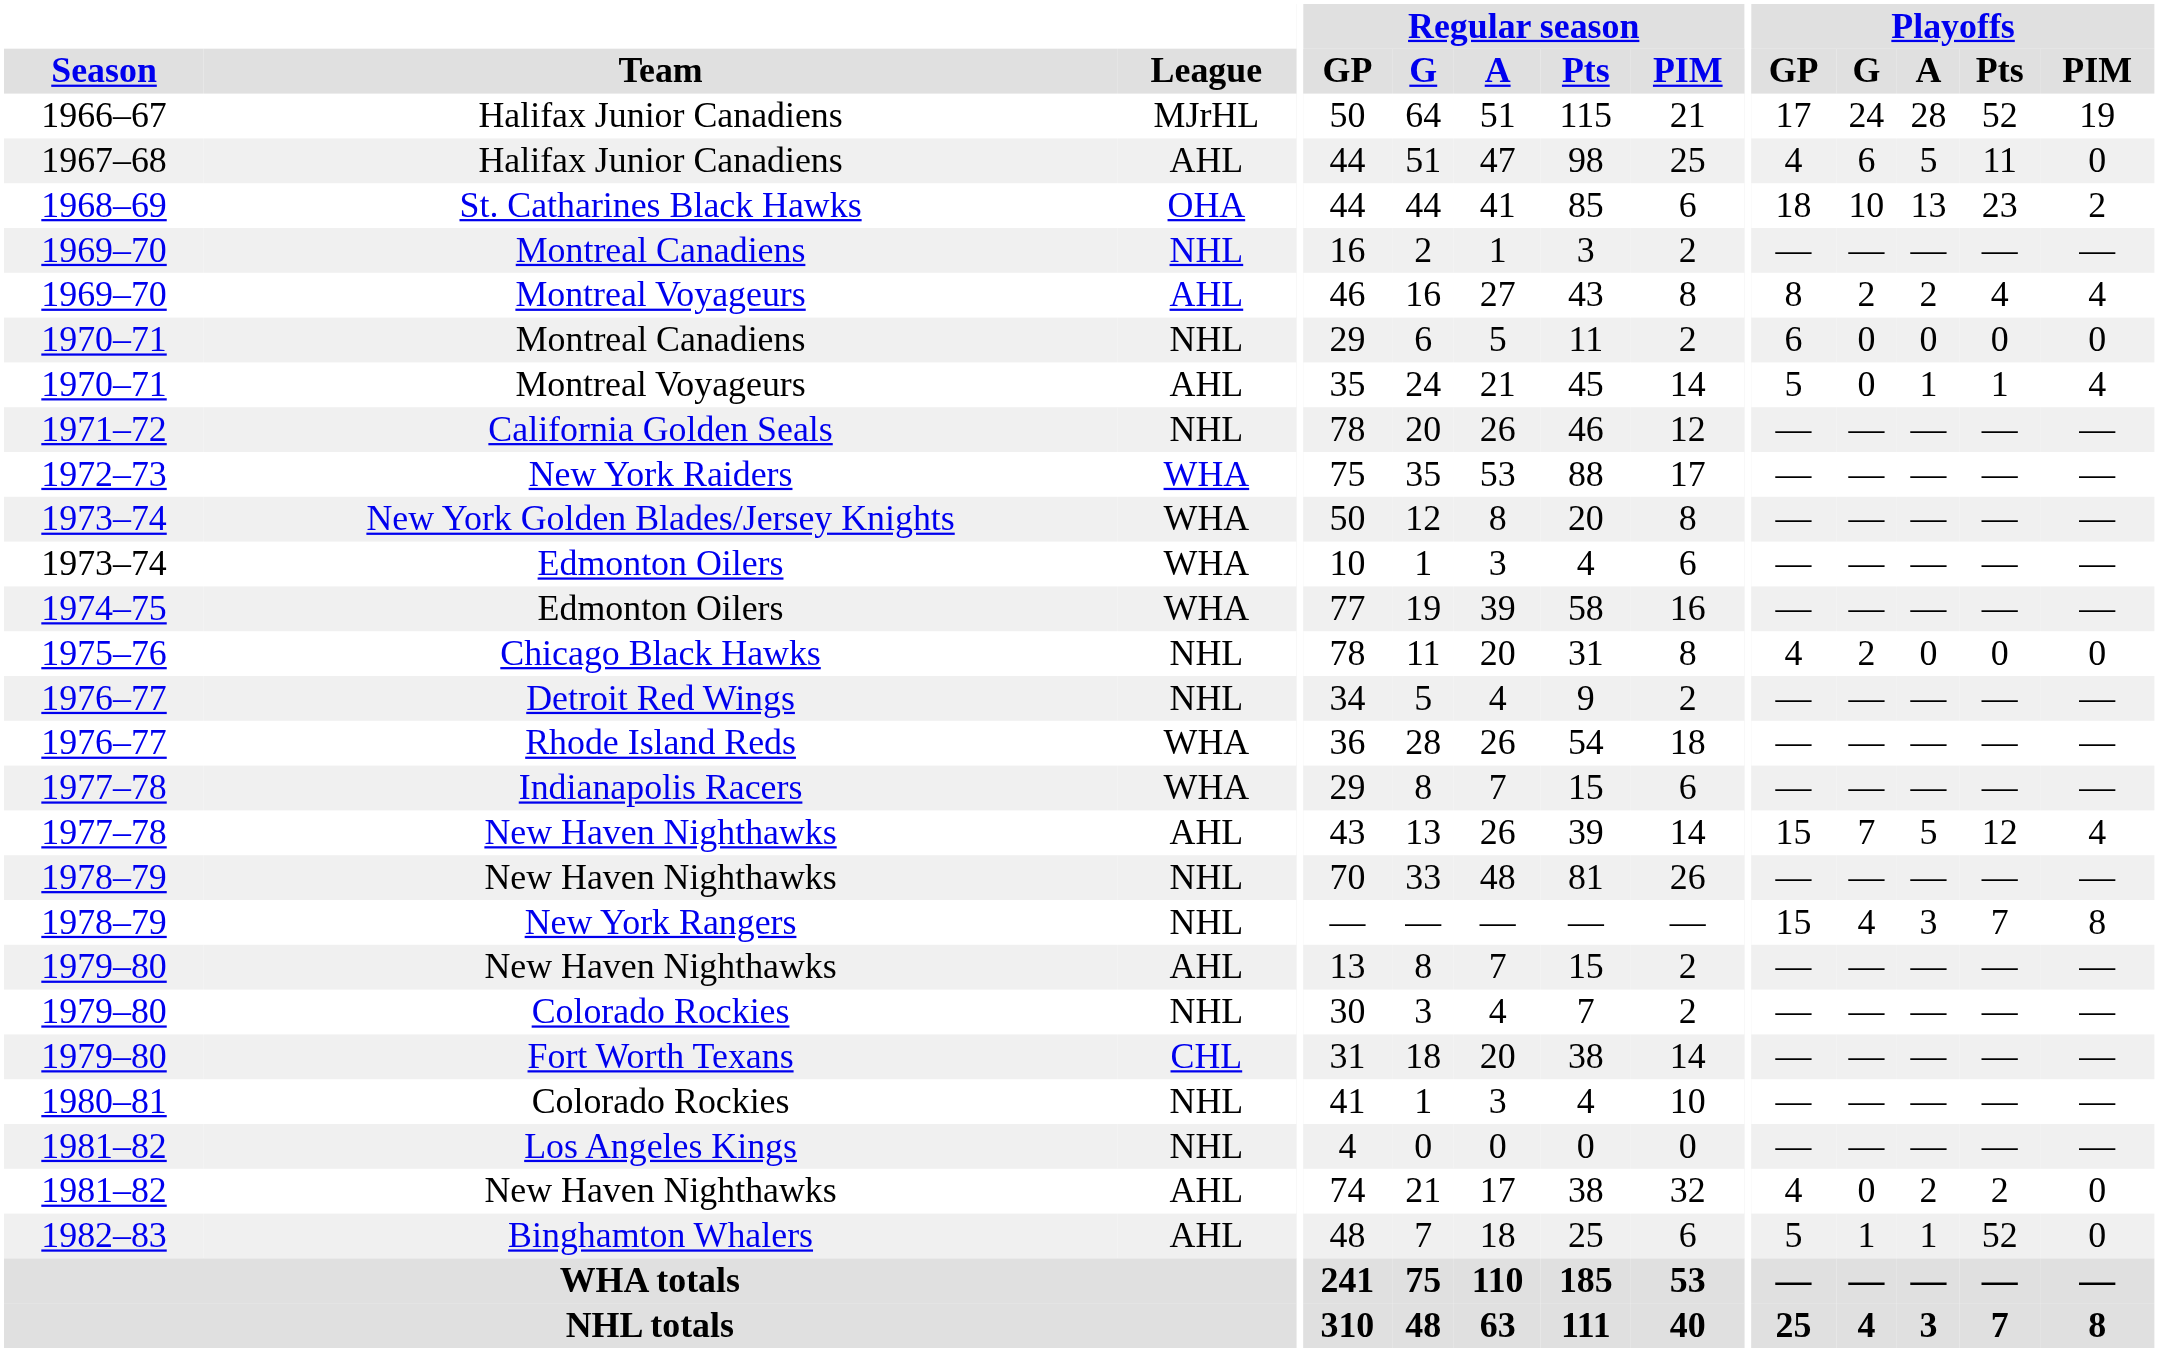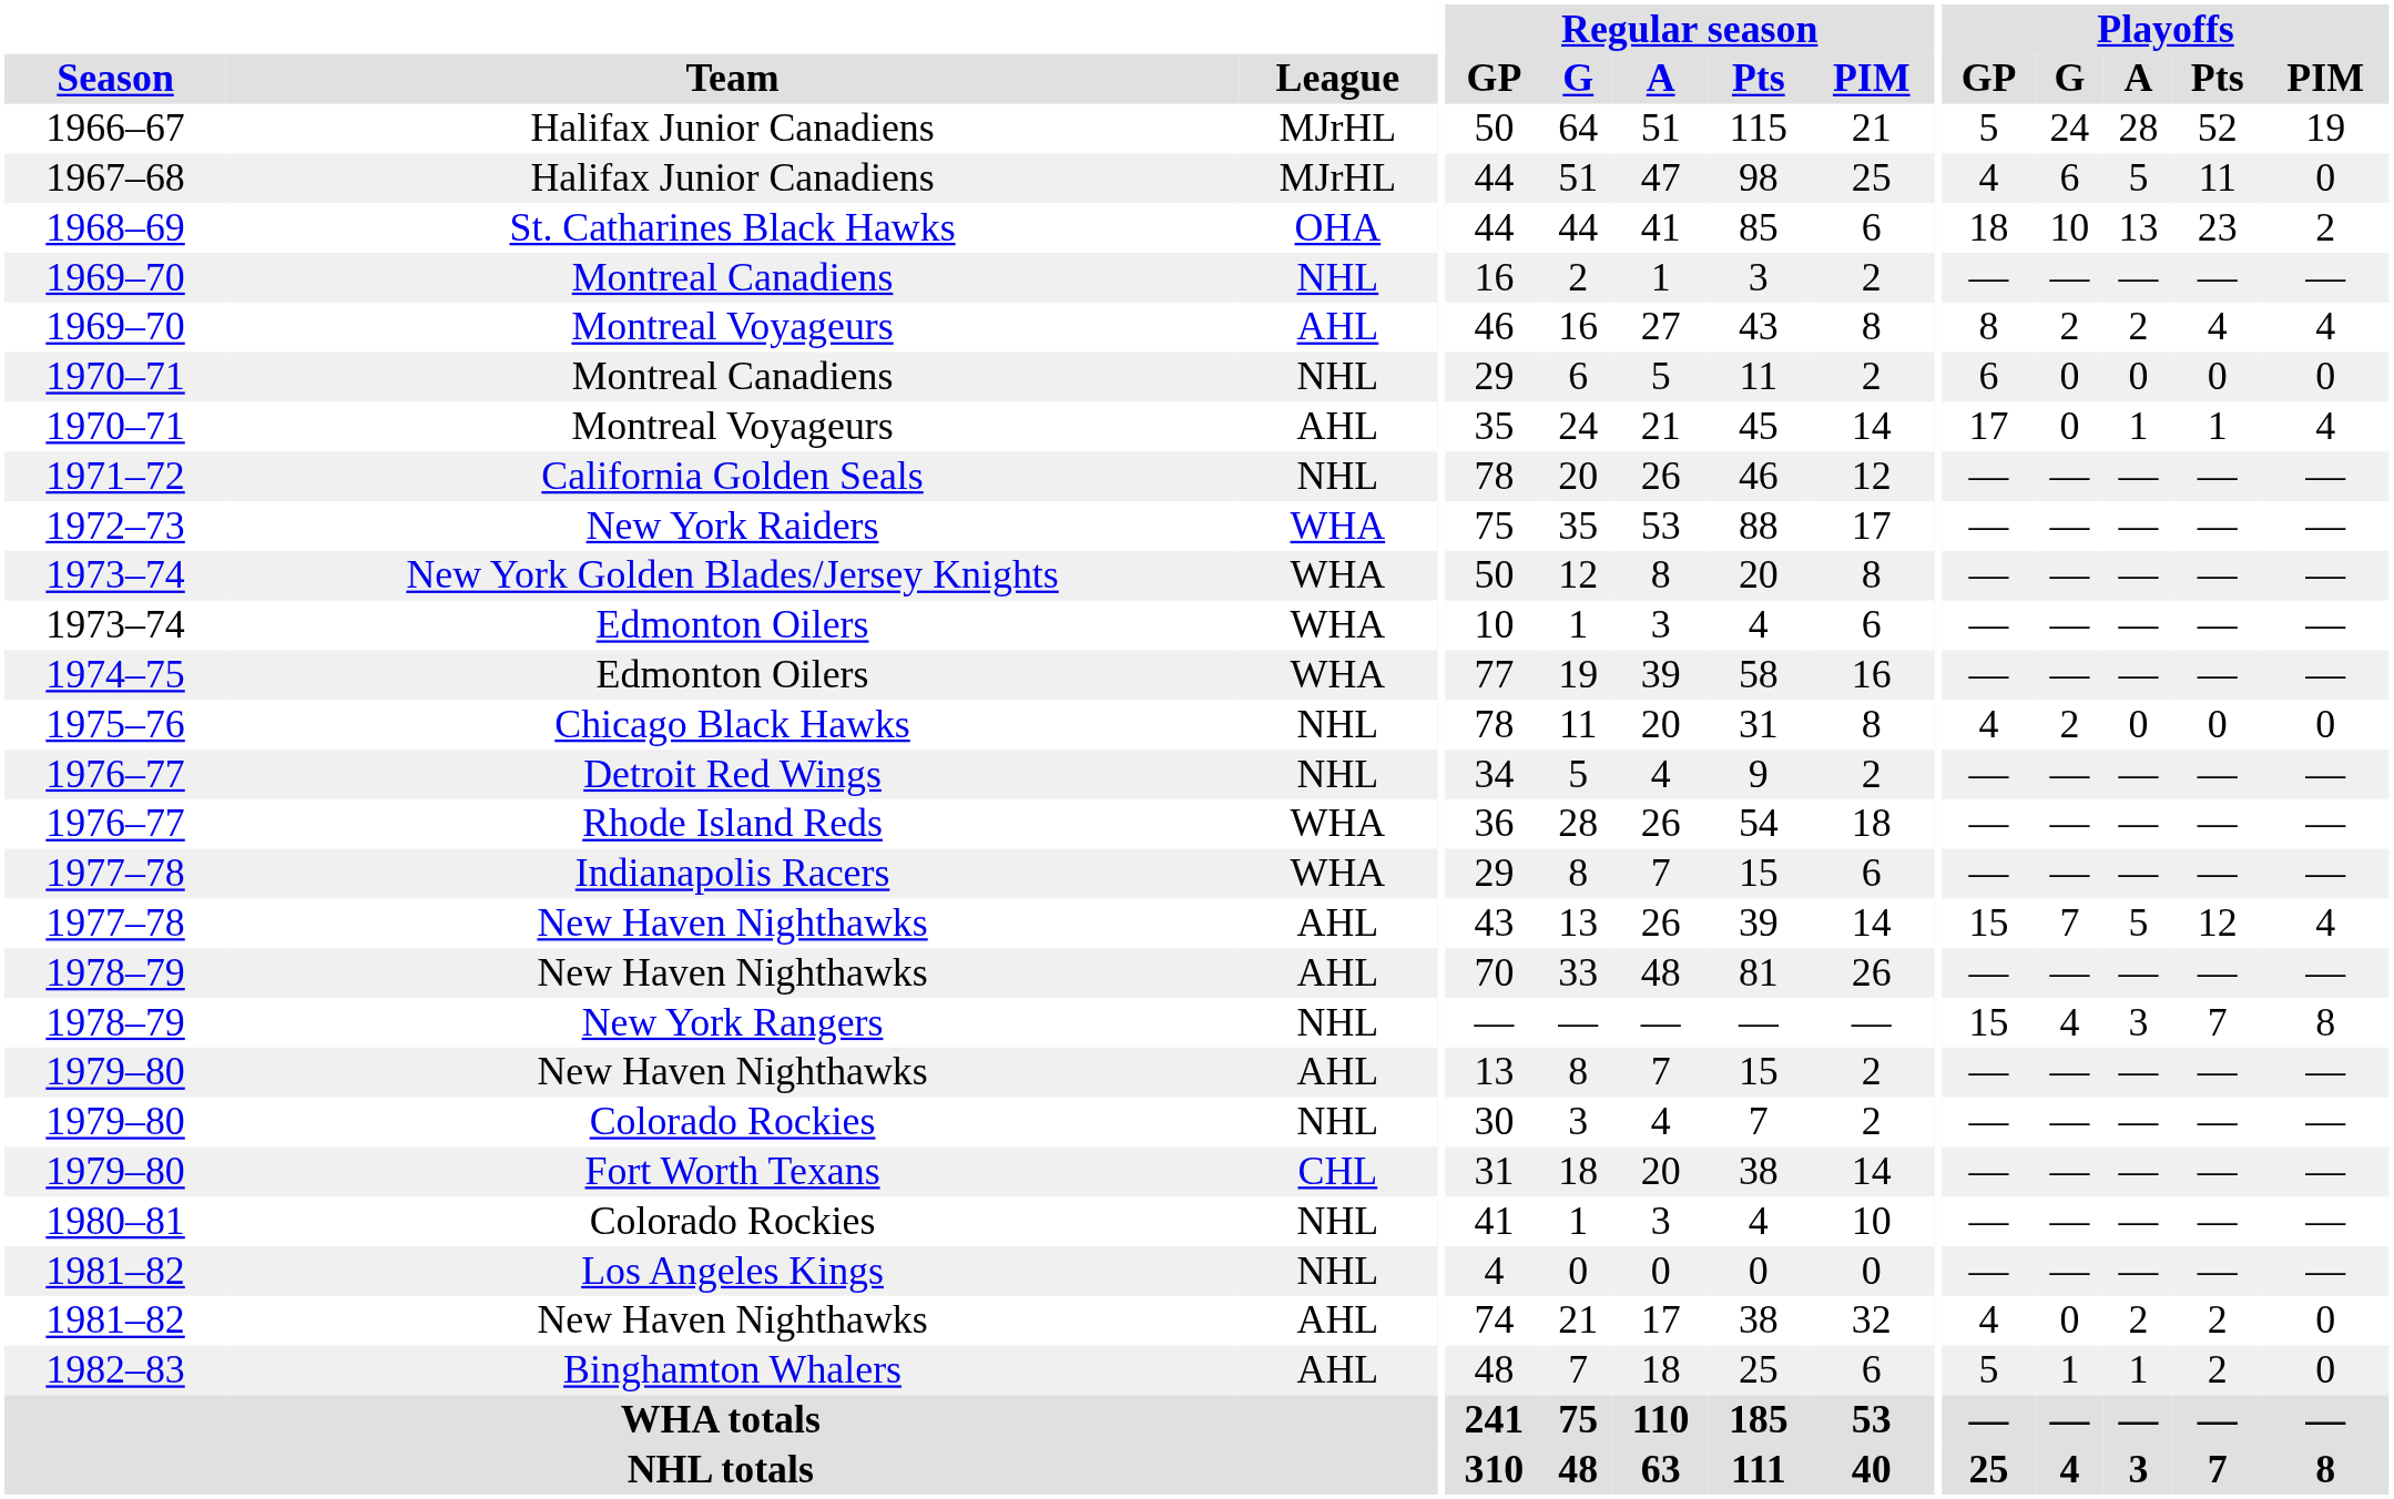 <table border="0" cellpadding="1" cellspacing="0" style="text-align:center; width:60em">
 <tr bgcolor="#e0e0e0">
 <th colspan="3" bgcolor="#ffffff"></th>
 <th rowspan="100" bgcolor="#ffffff"></th>
 <th colspan="5"><a href='#'>Regular season</a></th>
 <th rowspan="100" bgcolor="#ffffff"></th>
 <th colspan="5"><a href='#'>Playoffs</a></th>
 </tr>
 <tr bgcolor="#e0e0e0">
 <th><a href='#'>Season</a></th>
 <th>Team</th>
 <th>League</th>
 <th>GP</th>
 <th><a href='#'>G</a></th>
 <th><a href='#'>A</a></th>
 <th><a href='#'>Pts</a></th>
 <th><a href='#'>PIM</a></th>
 <th>GP</th>
 <th>G</th>
 <th>A</th>
 <th>Pts</th>
 <th>PIM</th>
 </tr>
 <tr>
 <td>1966–67</td>
 <td>Halifax Junior Canadiens</td>
 <td>MJrHL</td>
 <td>50</td>
 <td>64</td>
 <td>51</td>
 <td>115</td>
 <td>21</td>
-<td>17</td>
+<td>5</td>
 <td>24</td>
 <td>28</td>
 <td>52</td>
 <td>19</td>
 </tr>
 <tr bgcolor="#f0f0f0">
 <td>1967–68</td>
 <td>Halifax Junior Canadiens</td>
-<td>AHL</td>
+<td>MJrHL</td>
 <td>44</td>
 <td>51</td>
 <td>47</td>
 <td>98</td>
 <td>25</td>
 <td>4</td>
 <td>6</td>
 <td>5</td>
 <td>11</td>
 <td>0</td>
 </tr>
 <tr>
 <td><a href='#'>1968–69</a></td>
 <td><a href='#'>St. Catharines Black Hawks</a></td>
 <td><a href='#'>OHA</a></td>
 <td>44</td>
 <td>44</td>
 <td>41</td>
 <td>85</td>
 <td>6</td>
 <td>18</td>
 <td>10</td>
 <td>13</td>
 <td>23</td>
 <td>2</td>
 </tr>
 <tr bgcolor="#f0f0f0">
 <td><a href='#'>1969–70</a></td>
 <td><a href='#'>Montreal Canadiens</a></td>
 <td><a href='#'>NHL</a></td>
 <td>16</td>
 <td>2</td>
 <td>1</td>
 <td>3</td>
 <td>2</td>
 <td>—</td>
 <td>—</td>
 <td>—</td>
 <td>—</td>
 <td>—</td>
 </tr>
 <tr>
 <td><a href='#'>1969–70</a></td>
 <td><a href='#'>Montreal Voyageurs</a></td>
 <td><a href='#'>AHL</a></td>
 <td>46</td>
 <td>16</td>
 <td>27</td>
 <td>43</td>
 <td>8</td>
 <td>8</td>
 <td>2</td>
 <td>2</td>
 <td>4</td>
 <td>4</td>
 </tr>
 <tr bgcolor="#f0f0f0">
 <td><a href='#'>1970–71</a></td>
 <td>Montreal Canadiens</td>
 <td>NHL</td>
 <td>29</td>
 <td>6</td>
 <td>5</td>
 <td>11</td>
 <td>2</td>
 <td>6</td>
 <td>0</td>
 <td>0</td>
 <td>0</td>
 <td>0</td>
 </tr>
 <tr>
 <td><a href='#'>1970–71</a></td>
 <td>Montreal Voyageurs</td>
 <td>AHL</td>
 <td>35</td>
 <td>24</td>
 <td>21</td>
 <td>45</td>
 <td>14</td>
-<td>5</td>
+<td>17</td>
 <td>0</td>
 <td>1</td>
 <td>1</td>
 <td>4</td>
 </tr>
 <tr bgcolor="#f0f0f0">
 <td><a href='#'>1971–72</a></td>
 <td><a href='#'>California Golden Seals</a></td>
 <td>NHL</td>
 <td>78</td>
 <td>20</td>
 <td>26</td>
 <td>46</td>
 <td>12</td>
 <td>—</td>
 <td>—</td>
 <td>—</td>
 <td>—</td>
 <td>—</td>
 </tr>
 <tr>
 <td><a href='#'>1972–73</a></td>
 <td><a href='#'>New York Raiders</a></td>
 <td><a href='#'>WHA</a></td>
 <td>75</td>
 <td>35</td>
 <td>53</td>
 <td>88</td>
 <td>17</td>
 <td>—</td>
 <td>—</td>
 <td>—</td>
 <td>—</td>
 <td>—</td>
 </tr>
 <tr bgcolor="#f0f0f0">
 <td><a href='#'>1973–74</a></td>
 <td><a href='#'>New York Golden Blades/Jersey Knights</a></td>
 <td>WHA</td>
 <td>50</td>
 <td>12</td>
 <td>8</td>
 <td>20</td>
 <td>8</td>
 <td>—</td>
 <td>—</td>
 <td>—</td>
 <td>—</td>
 <td>—</td>
 </tr>
 <tr>
 <td>1973–74</td>
 <td><a href='#'>Edmonton Oilers</a></td>
 <td>WHA</td>
 <td>10</td>
 <td>1</td>
 <td>3</td>
 <td>4</td>
 <td>6</td>
 <td>—</td>
 <td>—</td>
 <td>—</td>
 <td>—</td>
 <td>—</td>
 </tr>
 <tr bgcolor="#f0f0f0">
 <td><a href='#'>1974–75</a></td>
 <td>Edmonton Oilers</td>
 <td>WHA</td>
 <td>77</td>
 <td>19</td>
 <td>39</td>
 <td>58</td>
 <td>16</td>
 <td>—</td>
 <td>—</td>
 <td>—</td>
 <td>—</td>
 <td>—</td>
 </tr>
 <tr>
 <td><a href='#'>1975–76</a></td>
 <td><a href='#'>Chicago Black Hawks</a></td>
 <td>NHL</td>
 <td>78</td>
 <td>11</td>
 <td>20</td>
 <td>31</td>
 <td>8</td>
 <td>4</td>
 <td>2</td>
 <td>0</td>
 <td>0</td>
 <td>0</td>
 </tr>
 <tr bgcolor="#f0f0f0">
 <td><a href='#'>1976–77</a></td>
 <td><a href='#'>Detroit Red Wings</a></td>
 <td>NHL</td>
 <td>34</td>
 <td>5</td>
 <td>4</td>
 <td>9</td>
 <td>2</td>
 <td>—</td>
 <td>—</td>
 <td>—</td>
 <td>—</td>
 <td>—</td>
 </tr>
 <tr>
 <td><a href='#'>1976–77</a></td>
 <td><a href='#'>Rhode Island Reds</a></td>
 <td>WHA</td>
 <td>36</td>
 <td>28</td>
 <td>26</td>
 <td>54</td>
 <td>18</td>
 <td>—</td>
 <td>—</td>
 <td>—</td>
 <td>—</td>
 <td>—</td>
 </tr>
 <tr bgcolor="#f0f0f0">
 <td><a href='#'>1977–78</a></td>
 <td><a href='#'>Indianapolis Racers</a></td>
 <td>WHA</td>
 <td>29</td>
 <td>8</td>
 <td>7</td>
 <td>15</td>
 <td>6</td>
 <td>—</td>
 <td>—</td>
 <td>—</td>
 <td>—</td>
 <td>—</td>
 </tr>
 <tr>
 <td><a href='#'>1977–78</a></td>
 <td><a href='#'>New Haven Nighthawks</a></td>
 <td>AHL</td>
 <td>43</td>
 <td>13</td>
 <td>26</td>
 <td>39</td>
 <td>14</td>
 <td>15</td>
 <td>7</td>
 <td>5</td>
 <td>12</td>
 <td>4</td>
 </tr>
 <tr bgcolor="#f0f0f0">
 <td><a href='#'>1978–79</a></td>
 <td>New Haven Nighthawks</td>
-<td>NHL</td>
+<td>AHL</td>
 <td>70</td>
 <td>33</td>
 <td>48</td>
 <td>81</td>
 <td>26</td>
 <td>—</td>
 <td>—</td>
 <td>—</td>
 <td>—</td>
 <td>—</td>
 </tr>
 <tr>
 <td><a href='#'>1978–79</a></td>
 <td><a href='#'>New York Rangers</a></td>
 <td>NHL</td>
 <td>—</td>
 <td>—</td>
 <td>—</td>
 <td>—</td>
 <td>—</td>
 <td>15</td>
 <td>4</td>
 <td>3</td>
 <td>7</td>
 <td>8</td>
 </tr>
 <tr bgcolor="#f0f0f0">
 <td><a href='#'>1979–80</a></td>
 <td>New Haven Nighthawks</td>
 <td>AHL</td>
 <td>13</td>
 <td>8</td>
 <td>7</td>
 <td>15</td>
 <td>2</td>
 <td>—</td>
 <td>—</td>
 <td>—</td>
 <td>—</td>
 <td>—</td>
 </tr>
 <tr>
 <td><a href='#'>1979–80</a></td>
 <td><a href='#'>Colorado Rockies</a></td>
 <td>NHL</td>
 <td>30</td>
 <td>3</td>
 <td>4</td>
 <td>7</td>
 <td>2</td>
 <td>—</td>
 <td>—</td>
 <td>—</td>
 <td>—</td>
 <td>—</td>
 </tr>
 <tr bgcolor="#f0f0f0">
 <td><a href='#'>1979–80</a></td>
 <td><a href='#'>Fort Worth Texans</a></td>
 <td><a href='#'>CHL</a></td>
 <td>31</td>
 <td>18</td>
 <td>20</td>
 <td>38</td>
 <td>14</td>
 <td>—</td>
 <td>—</td>
 <td>—</td>
 <td>—</td>
 <td>—</td>
 </tr>
 <tr>
 <td><a href='#'>1980–81</a></td>
 <td>Colorado Rockies</td>
 <td>NHL</td>
 <td>41</td>
 <td>1</td>
 <td>3</td>
 <td>4</td>
 <td>10</td>
 <td>—</td>
 <td>—</td>
 <td>—</td>
 <td>—</td>
 <td>—</td>
 </tr>
 <tr bgcolor="#f0f0f0">
 <td><a href='#'>1981–82</a></td>
 <td><a href='#'>Los Angeles Kings</a></td>
 <td>NHL</td>
 <td>4</td>
 <td>0</td>
 <td>0</td>
 <td>0</td>
 <td>0</td>
 <td>—</td>
 <td>—</td>
 <td>—</td>
 <td>—</td>
 <td>—</td>
 </tr>
 <tr>
 <td><a href='#'>1981–82</a></td>
 <td>New Haven Nighthawks</td>
 <td>AHL</td>
 <td>74</td>
 <td>21</td>
 <td>17</td>
 <td>38</td>
 <td>32</td>
 <td>4</td>
 <td>0</td>
 <td>2</td>
 <td>2</td>
 <td>0</td>
 </tr>
 <tr bgcolor="#f0f0f0">
 <td><a href='#'>1982–83</a></td>
 <td><a href='#'>Binghamton Whalers</a></td>
 <td>AHL</td>
 <td>48</td>
 <td>7</td>
 <td>18</td>
 <td>25</td>
 <td>6</td>
 <td>5</td>
 <td>1</td>
 <td>1</td>
-<td>52</td>
+<td>2</td>
 <td>0</td>
 </tr>
 <tr bgcolor="#e0e0e0">
 <th colspan="3">WHA totals</th>
 <th>241</th>
 <th>75</th>
 <th>110</th>
 <th>185</th>
 <th>53</th>
 <th>—</th>
 <th>—</th>
 <th>—</th>
 <th>—</th>
 <th>—</th>
 </tr>
 <tr bgcolor="#e0e0e0">
 <th colspan="3">NHL totals</th>
 <th>310</th>
 <th>48</th>
 <th>63</th>
 <th>111</th>
 <th>40</th>
 <th>25</th>
 <th>4</th>
 <th>3</th>
 <th>7</th>
 <th>8</th>
 </tr>
 </table>
